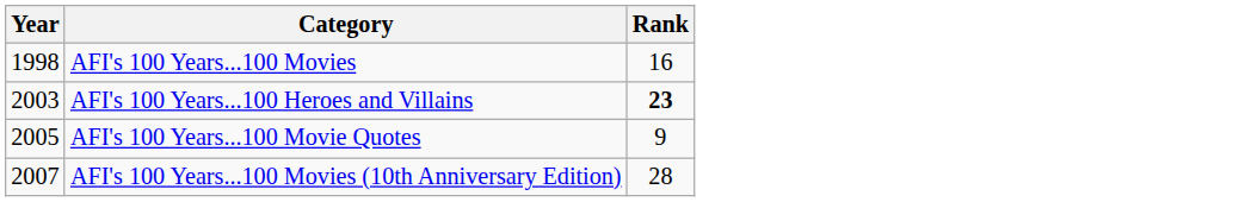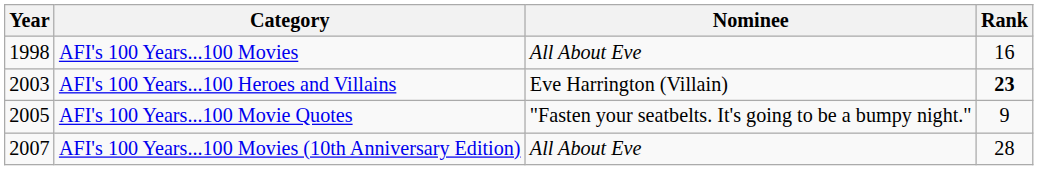 <table class="wikitable sortable">
 <tr>
 <th>Year</th>
 <th>Category</th>
+<th>Nominee</th>
 <th>Rank</th>
 </tr>
 <tr>
 <td>1998</td>
 <td><a href='#'>AFI's 100 Years...100 Movies</a></td>
+<td><em>All About Eve</em></td>
 <td style="text-align:center;">16</td>
 </tr>
 <tr>
 <td>2003</td>
 <td><a href='#'>AFI's 100 Years...100 Heroes and Villains</a></td>
+<td>Eve Harrington (Villain)</td>
 <td style="text-align:center;"><strong>23</strong></td>
 </tr>
 <tr>
 <td>2005</td>
 <td><a href='#'>AFI's 100 Years...100 Movie Quotes</a></td>
+<td>"Fasten your seatbelts. It's going to be a bumpy night."</td>
 <td style="text-align:center;">9</td>
 </tr>
 <tr>
 <td>2007</td>
 <td><a href='#'>AFI's 100 Years...100 Movies (10th Anniversary Edition)</a></td>
+<td><em>All About Eve</em></td>
 <td style="text-align:center;">28</td>
 </tr>
 </table>
